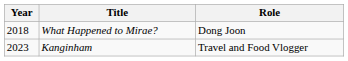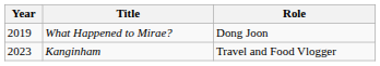 <table class="wikitable" style="width: 500px;">
 <tr>
 <th>Year</th>
 <th>Title</th>
 <th>Role</th>
 </tr>
 <tr>
-<td>2018</td>
+<td>2019</td>
 <td><em>What Happened to Mirae?</em></td>
 <td>Dong Joon</td>
 </tr>
 <tr>
 <td>2023</td>
 <td><em>Kanginham</em></td>
 <td>Travel and Food Vlogger</td>
 </tr>
 </table>
